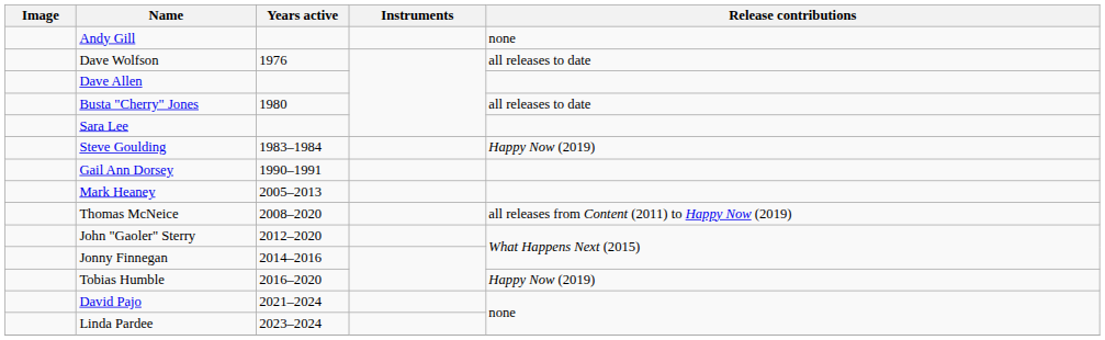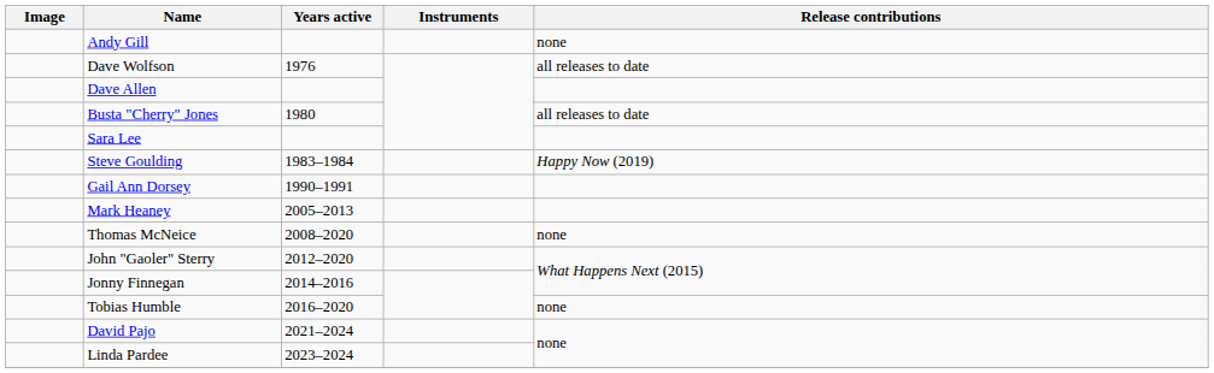 <table class="wikitable" width="100%" border="1">
 <tr>
 <th width="75">Image</th>
 <th width="200">Name</th>
 <th width="100">Years active</th>
 <th width="150">Instruments</th>
 <th>Release contributions</th>
 </tr>
 <tr>
 <td></td>
 <td><a href='#'>Andy Gill</a></td>
 <td></td>
 <td></td>
 <td>none</td>
 </tr>
 <tr>
 <td></td>
 <td>Dave Wolfson</td>
 <td>1976</td>
 <td rowspan="4"></td>
 <td>all releases to date</td>
 </tr>
 <tr>
 <td></td>
 <td><a href='#'>Dave Allen</a></td>
 <td> </td>
 <td></td>
 </tr>
 <tr>
 <td></td>
 <td><a href='#'>Busta "Cherry" Jones</a></td>
 <td>1980 </td>
 <td>all releases to date</td>
 </tr>
 <tr>
 <td></td>
 <td><a href='#'>Sara Lee</a></td>
 <td></td>
 <td></td>
 </tr>
 <tr>
 <td></td>
 <td><a href='#'>Steve Goulding</a></td>
 <td>1983–1984</td>
 <td></td>
 <td><em>Happy Now</em> (2019)</td>
 </tr>
 <tr>
 <td></td>
 <td><a href='#'>Gail Ann Dorsey</a></td>
 <td>1990–1991</td>
 <td></td>
 <td></td>
 </tr>
 <tr>
 <td></td>
 <td><a href='#'>Mark Heaney</a></td>
 <td>2005–2013</td>
 <td></td>
 <td></td>
 </tr>
 <tr>
 <td></td>
 <td>Thomas McNeice</td>
 <td>2008–2020</td>
 <td></td>
-<td>all releases from <em>Content</em> (2011) to <em><a href='#'>Happy Now</a></em> (2019)</td>
+<td>none</td>
 </tr>
 <tr>
 <td></td>
 <td>John "Gaoler" Sterry</td>
 <td>2012–2020</td>
 <td></td>
 <td rowspan="2"><em>What Happens Next</em> (2015)</td>
 </tr>
 <tr>
 <td></td>
 <td>Jonny Finnegan</td>
 <td>2014–2016</td>
 <td rowspan="2"></td>
 </tr>
 <tr>
 <td></td>
 <td>Tobias Humble</td>
 <td>2016–2020</td>
-<td><em>Happy Now</em> (2019)</td>
+<td>none</td>
 </tr>
 <tr>
 <td></td>
 <td><a href='#'>David Pajo</a></td>
 <td>2021–2024</td>
 <td></td>
 <td rowspan="2">none</td>
 </tr>
 <tr>
 <td></td>
 <td>Linda Pardee</td>
 <td>2023–2024</td>
 <td></td>
 </tr>
 <tr>
 </tr>
 </table>
